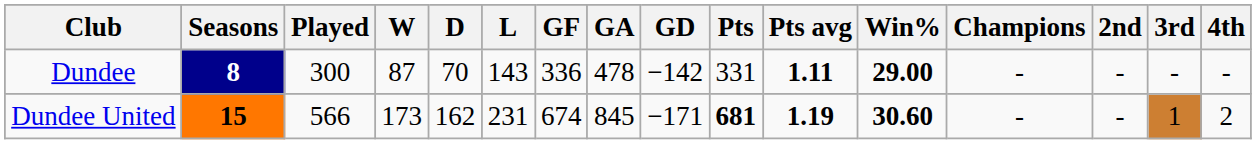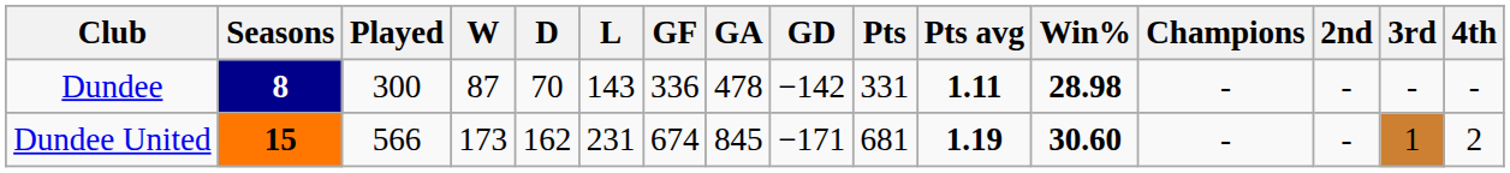 <table class="wikitable sortable" style="text-align:center; font-size:95%">
 <tr>
 <th>Club</th>
 <th>Seasons</th>
 <th>Played</th>
 <th>W</th>
 <th>D</th>
 <th>L</th>
 <th>GF</th>
 <th>GA</th>
 <th>GD</th>
 <th>Pts</th>
 <th>Pts avg</th>
 <th>Win%</th>
 <th>Champions</th>
 <th>2nd</th>
 <th>3rd</th>
 <th>4th</th>
 </tr>
 <tr>
 <td><a href='#'>Dundee</a></td>
 <td style="background:#00008B; text-align:center;color:white;"><strong>8</strong></td>
 <td>300</td>
 <td>87</td>
 <td>70</td>
 <td>143</td>
 <td>336</td>
 <td>478</td>
 <td>−142</td>
 <td>331</td>
 <td><strong>1.11</strong></td>
-<td><strong>29.00</strong></td>
+<td><strong>28.98</strong></td>
 <td>-</td>
 <td>-</td>
 <td>-</td>
 <td>-</td>
 </tr>
 <tr>
 <td><a href='#'>Dundee United</a></td>
 <td style="background:#FF7700; text-align:center;color:black;"><strong>15</strong></td>
 <td>566</td>
 <td>173</td>
 <td>162</td>
 <td>231</td>
 <td>674</td>
 <td>845</td>
 <td>−171</td>
-<td><strong>681</strong></td>
+<td>681</td>
 <td><strong>1.19</strong></td>
 <td><strong>30.60</strong></td>
 <td>-</td>
 <td>-</td>
 <td style="background:#cd7f32;">1</td>
 <td>2</td>
 </tr>
 </table>
